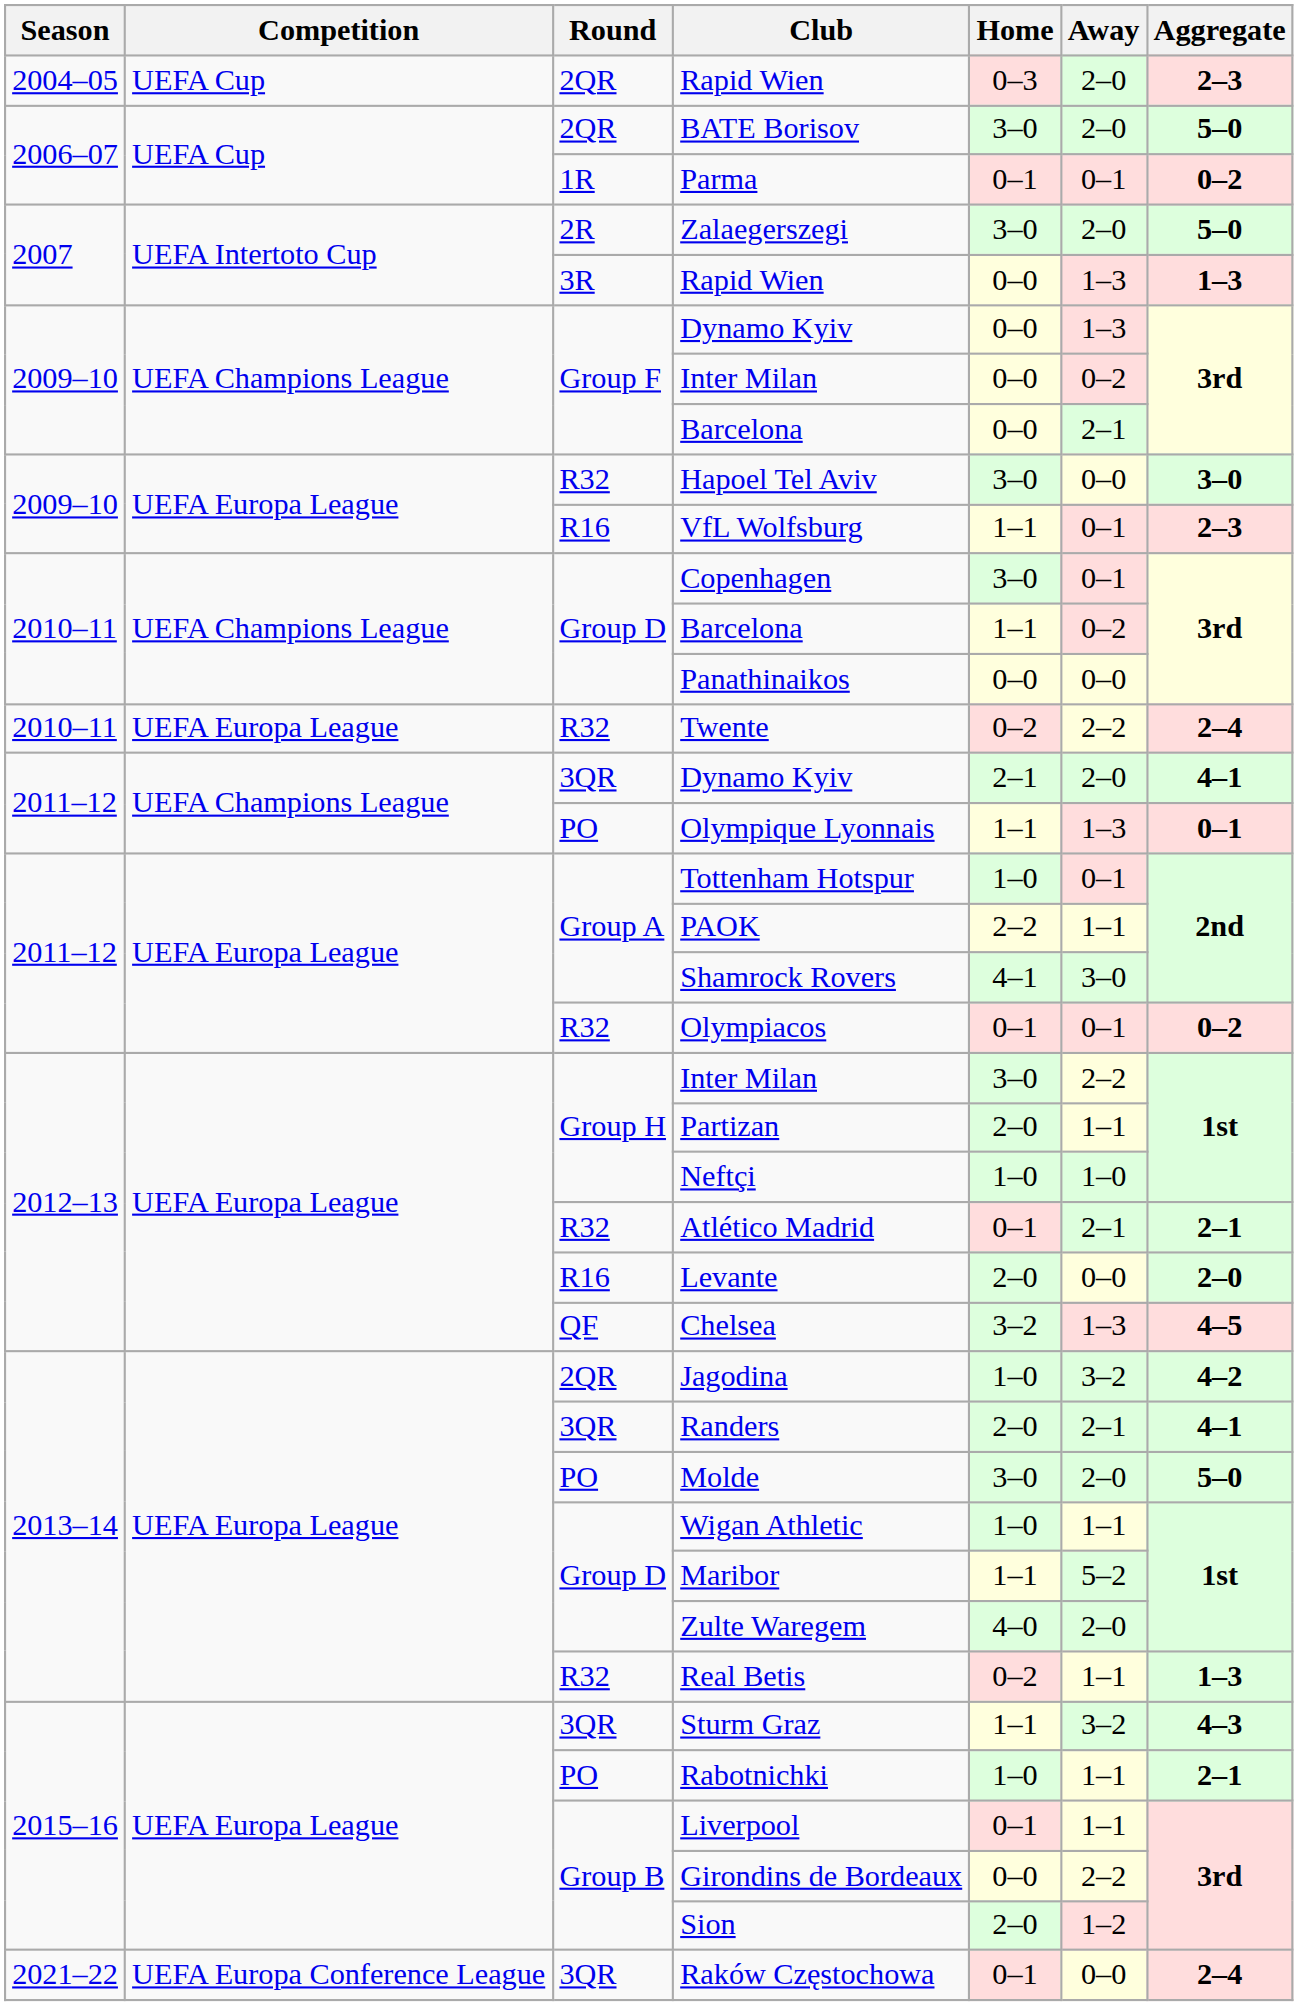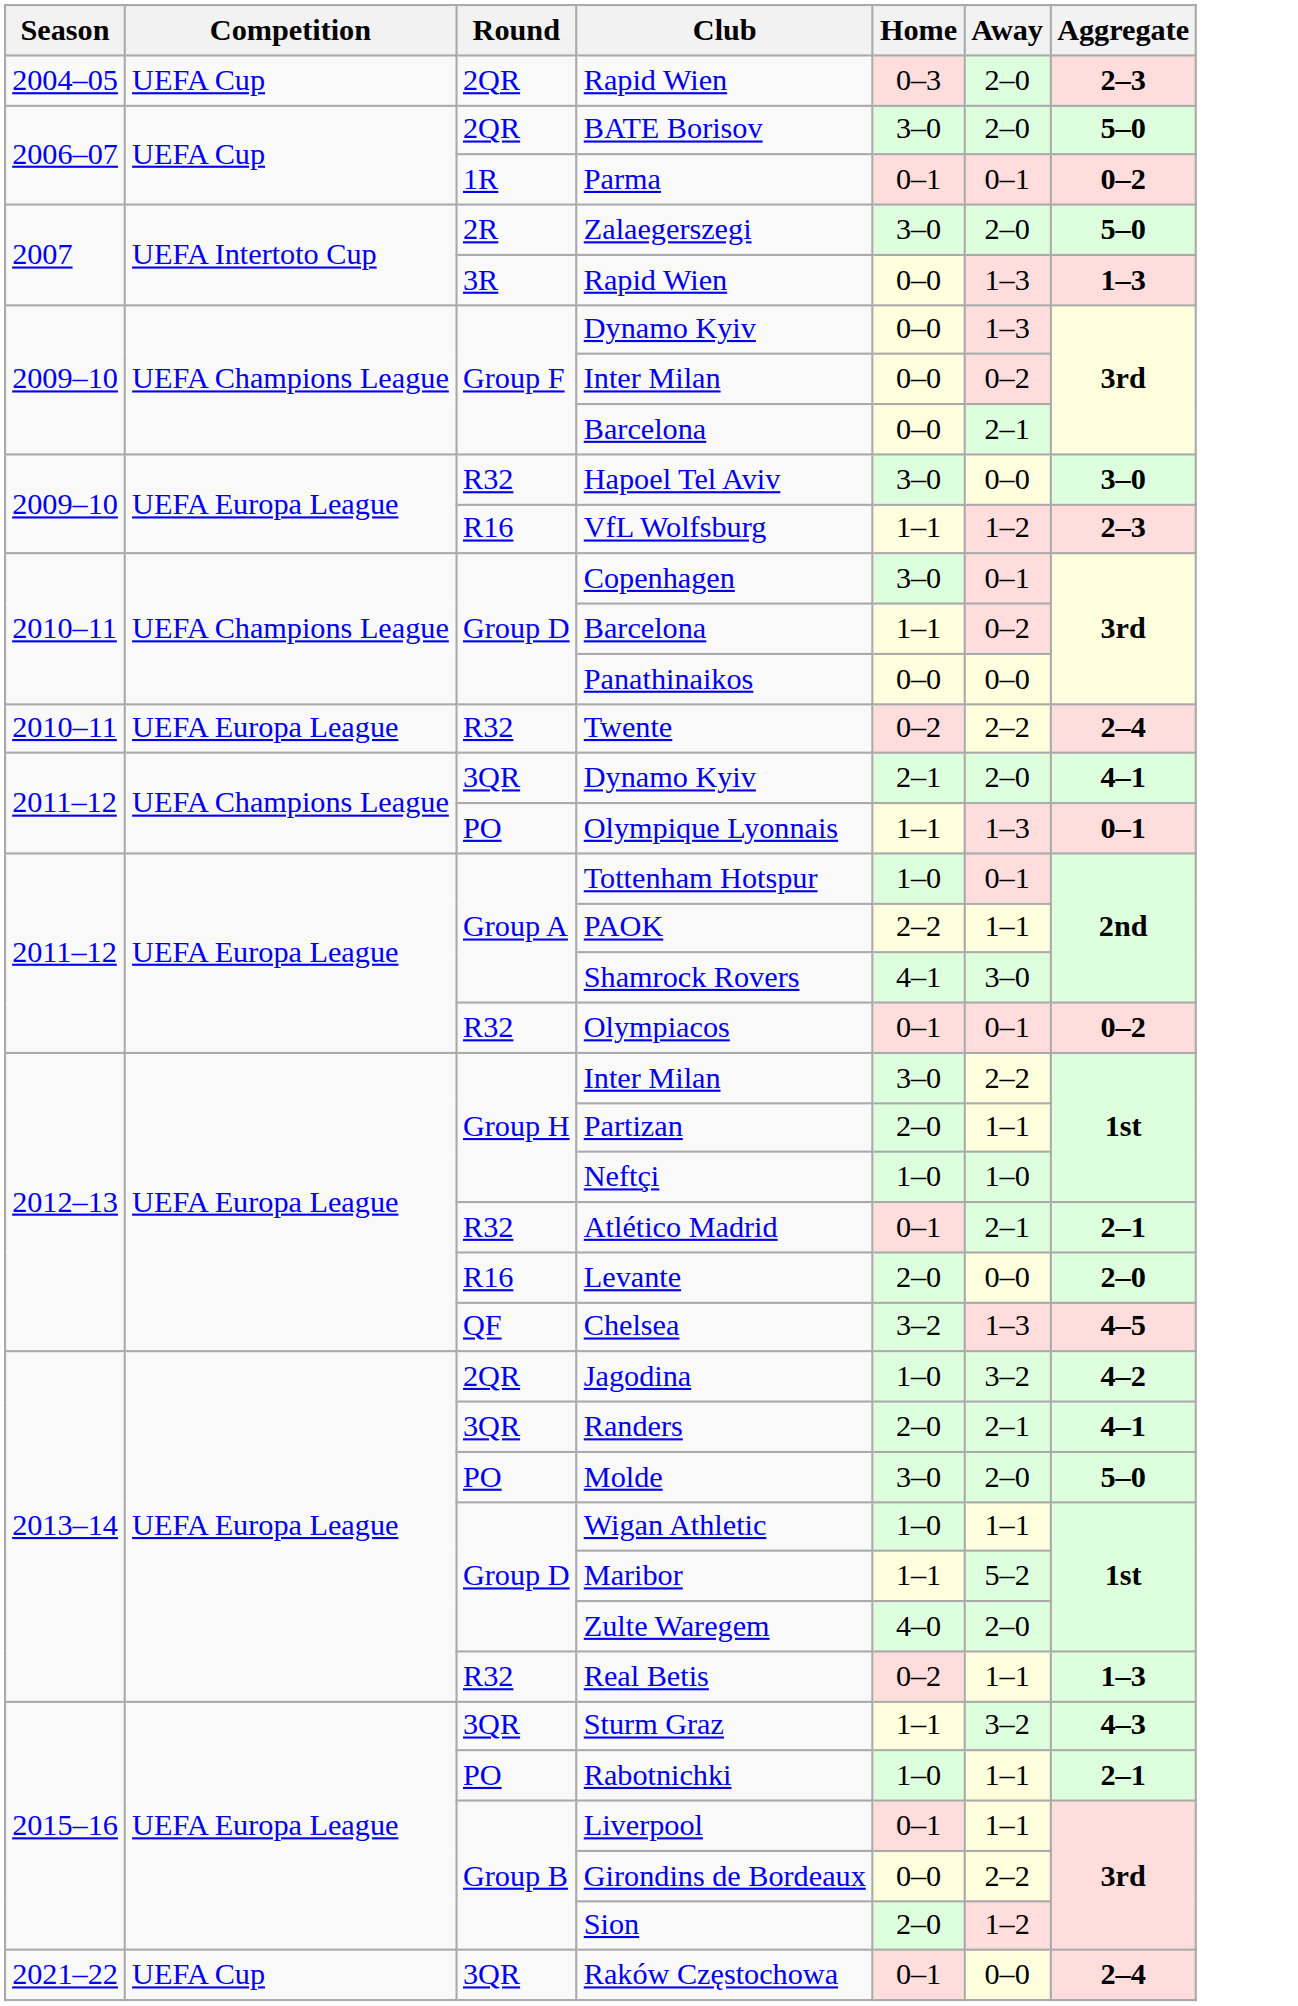 <table class="wikitable mw-collapsible mw-collapsed" align=center cellspacing="0" cellpadding="3" style="border:1px solid #AAAAAA;font-size:90%">
 <tr>
 <th>Season</th>
 <th>Competition</th>
 <th>Round</th>
 <th>Club</th>
 <th>Home</th>
 <th>Away</th>
 <th>Aggregate</th>
 </tr>
 <tr>
 <td rowspan="1"><a href='#'>2004–05</a></td>
 <td rowspan="1"><a href='#'>UEFA Cup</a></td>
 <td rowspan="1"><a href='#'>2QR</a></td>
 <td> <a href='#'>Rapid Wien</a></td>
 <td style="background:#ffdddd;text-align:center;">0–3</td>
 <td style="background:#ddffdd;text-align:center;">2–0</td>
 <td style="background:#ffdddd;text-align:center;"><strong>2–3</strong></td>
 </tr>
 <tr>
 <td rowspan="2"><a href='#'>2006–07</a></td>
 <td rowspan="2"><a href='#'>UEFA Cup</a></td>
 <td rowspan="1"><a href='#'>2QR</a></td>
 <td> <a href='#'>BATE Borisov</a></td>
 <td style="background:#ddffdd;text-align:center;">3–0</td>
 <td style="background:#ddffdd;text-align:center;">2–0</td>
 <td style="background:#ddffdd;text-align:center;"><strong>5–0</strong></td>
 </tr>
 <tr>
 <td rowspan="1"><a href='#'>1R</a></td>
 <td> <a href='#'>Parma</a></td>
 <td style="background:#ffdddd;text-align:center;">0–1</td>
 <td style="background:#ffdddd;text-align:center;">0–1</td>
 <td style="background:#ffdddd;text-align:center;"><strong>0–2</strong></td>
 </tr>
 <tr>
 <td rowspan="2"><a href='#'>2007</a></td>
 <td rowspan="2"><a href='#'>UEFA Intertoto Cup</a></td>
 <td rowspan="1"><a href='#'>2R</a></td>
 <td> <a href='#'>Zalaegerszegi</a></td>
 <td style="background:#ddffdd;text-align:center;">3–0</td>
 <td style="background:#ddffdd;text-align:center;">2–0</td>
 <td style="background:#ddffdd;text-align:center;"><strong>5–0</strong></td>
 </tr>
 <tr>
 <td rowspan="1"><a href='#'>3R</a></td>
 <td> <a href='#'>Rapid Wien</a></td>
 <td style="background:#ffffdd;text-align:center;">0–0</td>
 <td style="background:#ffdddd;text-align:center;">1–3</td>
 <td style="background:#ffdddd;text-align:center;"><strong>1–3</strong></td>
 </tr>
 <tr>
 <td rowspan="3"><a href='#'>2009–10</a></td>
 <td rowspan="3"><a href='#'>UEFA Champions League</a></td>
 <td rowspan="3"><a href='#'>Group F</a></td>
 <td> <a href='#'>Dynamo Kyiv</a></td>
 <td style="background:#ffffdd;text-align:center;">0–0</td>
 <td style="background:#ffdddd;text-align:center;">1–3</td>
 <td rowspan=3 style="background:#ffffdd;text-align:center;"><strong>3rd</strong></td>
 </tr>
 <tr>
 <td> <a href='#'>Inter Milan</a></td>
 <td style="background:#ffffdd;text-align:center;">0–0</td>
 <td style="background:#ffdddd;text-align:center;">0–2</td>
 </tr>
 <tr>
 <td> <a href='#'>Barcelona</a></td>
 <td style="background:#ffffdd;text-align:center;">0–0</td>
 <td style="background:#ddffdd;text-align:center;">2–1</td>
 </tr>
 <tr>
 <td rowspan="2"><a href='#'>2009–10</a></td>
 <td rowspan="2"><a href='#'>UEFA Europa League</a></td>
 <td rowspan="1"><a href='#'>R32</a></td>
 <td> <a href='#'>Hapoel Tel Aviv</a></td>
 <td style="background:#ddffdd;text-align:center;">3–0</td>
 <td style="background:#ffffdd;text-align:center;">0–0</td>
 <td style="background:#ddffdd;text-align:center;"><strong>3–0</strong></td>
 </tr>
 <tr>
 <td rowspan="1"><a href='#'>R16</a></td>
 <td> <a href='#'>VfL Wolfsburg</a></td>
 <td style="background:#ffffdd;text-align:center;">1–1</td>
-<td style="background:#ffdddd;text-align:center;">0–1</td>
+<td style="background:#ffdddd;text-align:center;">1–2 </td>
 <td style="background:#ffdddd;text-align:center;"><strong>2–3</strong></td>
 </tr>
 <tr>
 <td rowspan="3"><a href='#'>2010–11</a></td>
 <td rowspan="3"><a href='#'>UEFA Champions League</a></td>
 <td rowspan="3"><a href='#'>Group D</a></td>
 <td> <a href='#'>Copenhagen</a></td>
 <td style="background:#ddffdd;text-align:center;">3–0</td>
 <td style="background:#ffdddd;text-align:center;">0–1</td>
 <td rowspan=3 style="background:#ffffdd;text-align:center;"><strong>3rd</strong></td>
 </tr>
 <tr>
 <td> <a href='#'>Barcelona</a></td>
 <td style="background:#ffffdd;text-align:center;">1–1</td>
 <td style="background:#ffdddd;text-align:center;">0–2</td>
 </tr>
 <tr>
 <td> <a href='#'>Panathinaikos</a></td>
 <td style="background:#ffffdd;text-align:center;">0–0</td>
 <td style="background:#ffffdd;text-align:center;">0–0</td>
 </tr>
 <tr>
 <td rowspan="1"><a href='#'>2010–11</a></td>
 <td rowspan="1"><a href='#'>UEFA Europa League</a></td>
 <td rowspan="1"><a href='#'>R32</a></td>
 <td> <a href='#'>Twente</a></td>
 <td style="background:#ffdddd;text-align:center;">0–2</td>
 <td style="background:#ffffdd;text-align:center;">2–2</td>
 <td style="background:#ffdddd;text-align:center;"><strong>2–4</strong></td>
 </tr>
 <tr>
 <td rowspan="2"><a href='#'>2011–12</a></td>
 <td rowspan="2"><a href='#'>UEFA Champions League</a></td>
 <td rowspan="1"><a href='#'>3QR</a></td>
 <td> <a href='#'>Dynamo Kyiv</a></td>
 <td style="background:#ddffdd;text-align:center;">2–1</td>
 <td style="background:#ddffdd;text-align:center;">2–0</td>
 <td style="background:#ddffdd;text-align:center;"><strong>4–1</strong></td>
 </tr>
 <tr>
 <td rowspan="1"><a href='#'>PO</a></td>
 <td> <a href='#'>Olympique Lyonnais</a></td>
 <td style="background:#ffffdd;text-align:center;">1–1</td>
 <td style="background:#ffdddd;text-align:center;">1–3</td>
 <td style="background:#ffdddd;text-align:center;"><strong>0–1</strong></td>
 </tr>
 <tr>
 <td rowspan="4"><a href='#'>2011–12</a></td>
 <td rowspan="4"><a href='#'>UEFA Europa League</a></td>
 <td rowspan="3"><a href='#'>Group A</a></td>
 <td> <a href='#'>Tottenham Hotspur</a></td>
 <td style="background:#ddffdd;text-align:center;">1–0</td>
 <td style="background:#ffdddd;text-align:center;">0–1</td>
 <td rowspan=3 style="background:#ddffdd;text-align:center;"><strong>2nd</strong></td>
 </tr>
 <tr>
 <td> <a href='#'>PAOK</a></td>
 <td style="background:#ffffdd;text-align:center;">2–2</td>
 <td style="background:#ffffdd;text-align:center;">1–1</td>
 </tr>
 <tr>
 <td> <a href='#'>Shamrock Rovers</a></td>
 <td style="background:#ddffdd;text-align:center;">4–1</td>
 <td style="background:#ddffdd;text-align:center;">3–0</td>
 </tr>
 <tr>
 <td rowspan="1"><a href='#'>R32</a></td>
 <td> <a href='#'>Olympiacos</a></td>
 <td style="background:#ffdddd;text-align:center;">0–1</td>
 <td style="background:#ffdddd;text-align:center;">0–1</td>
 <td style="background:#ffdddd;text-align:center;"><strong>0–2</strong></td>
 </tr>
 <tr>
 <td rowspan="6"><a href='#'>2012–13</a></td>
 <td rowspan="6"><a href='#'>UEFA Europa League</a></td>
 <td rowspan="3"><a href='#'>Group H</a></td>
 <td> <a href='#'>Inter Milan</a></td>
 <td style="background:#ddffdd;text-align:center;">3–0</td>
 <td style="background:#ffffdd;text-align:center;">2–2</td>
 <td rowspan=3 style="background:#ddffdd;text-align:center;"><strong>1st</strong></td>
 </tr>
 <tr>
 <td> <a href='#'>Partizan</a></td>
 <td style="background:#ddffdd;text-align:center;">2–0</td>
 <td style="background:#ffffdd;text-align:center;">1–1</td>
 </tr>
 <tr>
 <td> <a href='#'>Neftçi</a></td>
 <td style="background:#ddffdd;text-align:center;">1–0</td>
 <td style="background:#ddffdd;text-align:center;">1–0</td>
 </tr>
 <tr>
 <td rowspan="1"><a href='#'>R32</a></td>
 <td> <a href='#'>Atlético Madrid</a></td>
 <td style="background:#ffdddd;text-align:center;">0–1</td>
 <td style="background:#ddffdd;text-align:center;">2–1</td>
 <td style="background:#ddffdd;text-align:center;"><strong>2–1</strong></td>
 </tr>
 <tr>
 <td rowspan="1"><a href='#'>R16</a></td>
 <td> <a href='#'>Levante</a></td>
 <td style="background:#ddffdd;text-align:center;">2–0 </td>
 <td style="background:#ffffdd;text-align:center;">0–0</td>
 <td style="background:#ddffdd;text-align:center;"><strong>2–0</strong></td>
 </tr>
 <tr>
 <td rowspan="1"><a href='#'>QF</a></td>
 <td> <a href='#'>Chelsea</a></td>
 <td style="background:#ddffdd;text-align:center;">3–2</td>
 <td style="background:#ffdddd;text-align:center;">1–3</td>
 <td style="background:#ffdddd;text-align:center;"><strong>4–5</strong></td>
 </tr>
 <tr>
 <td rowspan="7"><a href='#'>2013–14</a></td>
 <td rowspan="7"><a href='#'>UEFA Europa League</a></td>
 <td rowspan="1"><a href='#'>2QR</a></td>
 <td> <a href='#'>Jagodina</a></td>
 <td style="background:#ddffdd;text-align:center;">1–0</td>
 <td style="background:#ddffdd;text-align:center;">3–2</td>
 <td style="background:#ddffdd;text-align:center;"><strong>4–2</strong></td>
 </tr>
 <tr>
 <td rowspan="1"><a href='#'>3QR</a></td>
 <td> <a href='#'>Randers</a></td>
 <td style="background:#ddffdd;text-align:center;">2–0</td>
 <td style="background:#ddffdd;text-align:center;">2–1</td>
 <td style="background:#ddffdd;text-align:center;"><strong>4–1</strong></td>
 </tr>
 <tr>
 <td rowspan="1"><a href='#'>PO</a></td>
 <td> <a href='#'>Molde</a></td>
 <td style="background:#ddffdd;text-align:center;">3–0</td>
 <td style="background:#ddffdd;text-align:center;">2–0</td>
 <td style="background:#ddffdd;text-align:center;"><strong>5–0</strong></td>
 </tr>
 <tr>
 <td rowspan="3"><a href='#'>Group D</a></td>
 <td> <a href='#'>Wigan Athletic</a></td>
 <td style="background:#ddffdd;text-align:center;">1–0</td>
 <td style="background:#ffffdd;text-align:center;">1–1</td>
 <td rowspan=3 style="background:#ddffdd;text-align:center;"><strong>1st</strong></td>
 </tr>
 <tr>
 <td> <a href='#'>Maribor</a></td>
 <td style="background:#ffffdd;text-align:center;">1–1</td>
 <td style="background:#ddffdd;text-align:center;">5–2</td>
 </tr>
 <tr>
 <td> <a href='#'>Zulte Waregem</a></td>
 <td style="background:#ddffdd;text-align:center;">4–0</td>
 <td style="background:#ddffdd;text-align:center;">2–0</td>
 </tr>
 <tr>
 <td rowspan="1"><a href='#'>R32</a></td>
 <td> <a href='#'>Real Betis</a></td>
 <td style="background:#ffdddd;text-align:center;">0–2</td>
 <td style="background:#ffffdd;text-align:center;">1–1</td>
 <td style="background:#ddffdd;text-align:center;"><strong>1–3</strong></td>
 </tr>
 <tr>
 <td rowspan="5"><a href='#'>2015–16</a></td>
 <td rowspan="5"><a href='#'>UEFA Europa League</a></td>
 <td rowspan="1"><a href='#'>3QR</a></td>
 <td> <a href='#'>Sturm Graz</a></td>
 <td style="background:#ffffdd;text-align:center;">1–1</td>
 <td style="background:#ddffdd;text-align:center;">3–2</td>
 <td style="background:#ddffdd;text-align:center;"><strong>4–3</strong></td>
 </tr>
 <tr>
 <td rowspan="1"><a href='#'>PO</a></td>
 <td> <a href='#'>Rabotnichki</a></td>
 <td style="background:#ddffdd;text-align:center;">1–0</td>
 <td style="background:#ffffdd;text-align:center;">1–1</td>
 <td style="background:#ddffdd;text-align:center;"><strong>2–1</strong></td>
 </tr>
 <tr>
 <td rowspan="3"><a href='#'>Group B</a></td>
 <td> <a href='#'>Liverpool</a></td>
 <td style="background:#ffdddd;text-align:center;">0–1</td>
 <td style="background:#ffffdd;text-align:center;">1–1</td>
 <td rowspan=3 style="background:#ffdddd;text-align:center;"><strong>3rd</strong></td>
 </tr>
 <tr>
 <td> <a href='#'>Girondins de Bordeaux</a></td>
 <td style="background:#ffffdd;text-align:center;">0–0</td>
 <td style="background:#ffffdd;text-align:center;">2–2</td>
 </tr>
 <tr>
 <td> <a href='#'>Sion</a></td>
 <td style="background:#ddffdd;text-align:center;">2–0</td>
 <td style="background:#ffdddd;text-align:center;">1–2</td>
 </tr>
 <tr>
 <td rowspan="1"><a href='#'>2021–22</a></td>
-<td rowspan="1"><a href='#'>UEFA Europa Conference League</a></td>
+<td rowspan="1"><a href='#'>UEFA Cup</a></td>
 <td rowspan="1"><a href='#'>3QR</a></td>
 <td> <a href='#'>Raków Częstochowa</a></td>
 <td style="background:#ffdddd;text-align:center;">0–1 </td>
 <td style="background:#ffffdd;text-align:center;">0–0</td>
 <td style="background:#ffdddd;text-align:center;"><strong>2–4</strong></td>
 </tr>
 </table>
